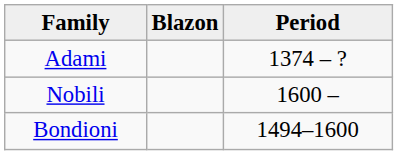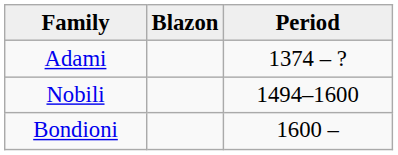 <table class="wikitable">
 <tr bgcolor="#EFEFEF">
 <td align="center"><strong>Family</strong></td>
 <td align="center" width=20%><strong>Blazon</strong></td>
 <td align="center"><strong>Period</strong></td>
 </tr>
 <tr>
 <td align="center"><a href='#'>Adami</a></td>
 <td></td>
 <td align="center">1374 – ?</td>
 </tr>
 <tr>
 <td align="center"><a href='#'>Nobili</a></td>
 <td></td>
-<td align="center">1600 –</td>
+<td align="center">1494–1600</td>
 </tr>
 <tr>
 <td align="center"><a href='#'>Bondioni</a></td>
 <td></td>
-<td align="center">1494–1600</td>
+<td align="center">1600 –</td>
 </tr>
 </table>
